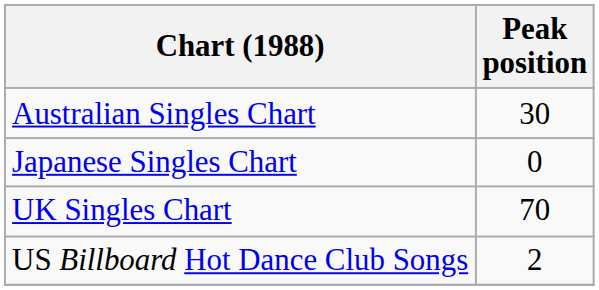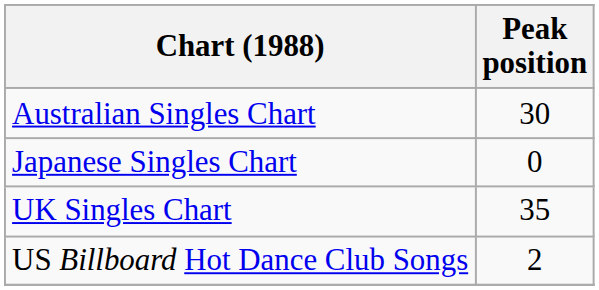 <table class="wikitable">
 <tr>
 <th>Chart (1988)</th>
 <th>Peak<br>position</th>
 </tr>
 <tr>
 <td><a href='#'>Australian Singles Chart</a></td>
 <td align="center">30</td>
 </tr>
 <tr>
 <td><a href='#'>Japanese Singles Chart</a></td>
 <td align="center">0</td>
 </tr>
 <tr>
 <td><a href='#'>UK Singles Chart</a></td>
-<td align="center">70</td>
+<td align="center">35</td>
 </tr>
 <tr>
 <td>US <em>Billboard</em> <a href='#'>Hot Dance Club Songs</a></td>
 <td align="center">2</td>
 </tr>
 <tr>
 </tr>
 </table>
